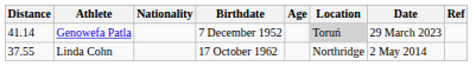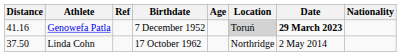 <table class="wikitable">
 <tr>
 <th>Distance</th>
 <th>Athlete</th>
-<th>Nationality</th>
+<th>Ref</th>
 <th>Birthdate</th>
 <th>Age</th>
 <th>Location</th>
 <th>Date</th>
-<th>Ref</th>
+<th>Nationality</th>
 </tr>
 <tr>
-<td>41.14</td>
+<td>41.16</td>
 <td><a href='#'>Genowefa Patla</a></td>
 <td></td>
 <td>7 December 1952</td>
 <td></td>
 <td style="background: lightgrey;">Toruń</td>
-<td>29 March 2023</td>
+<td><strong>29 March 2023</strong></td>
 <td></td>
 </tr>
 <tr>
-<td>37.55</td>
+<td>37.50</td>
 <td>Linda Cohn</td>
 <td></td>
 <td>17 October 1962</td>
 <td></td>
 <td>Northridge</td>
 <td>2 May 2014</td>
 <td></td>
 </tr>
 </table>
